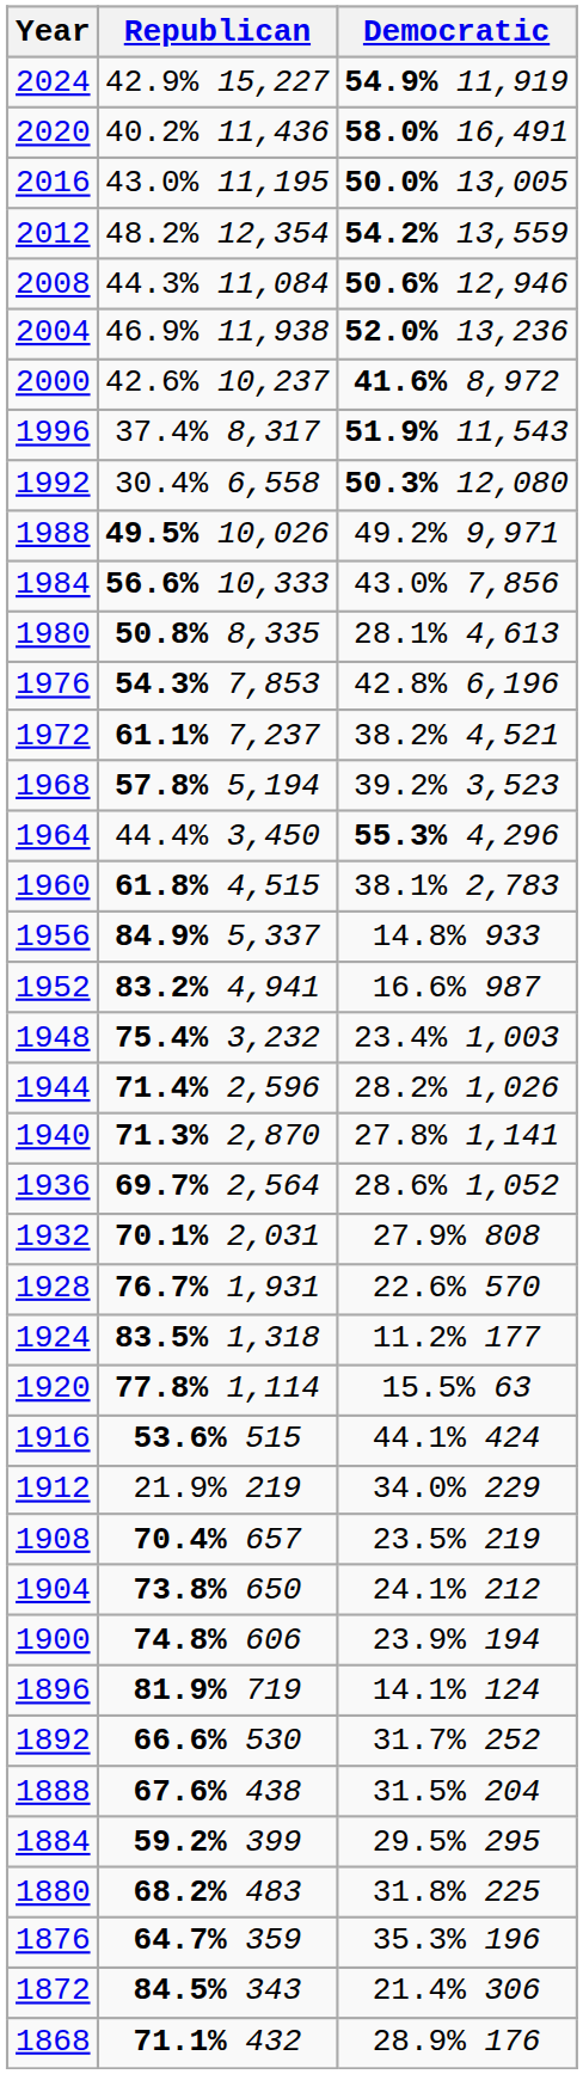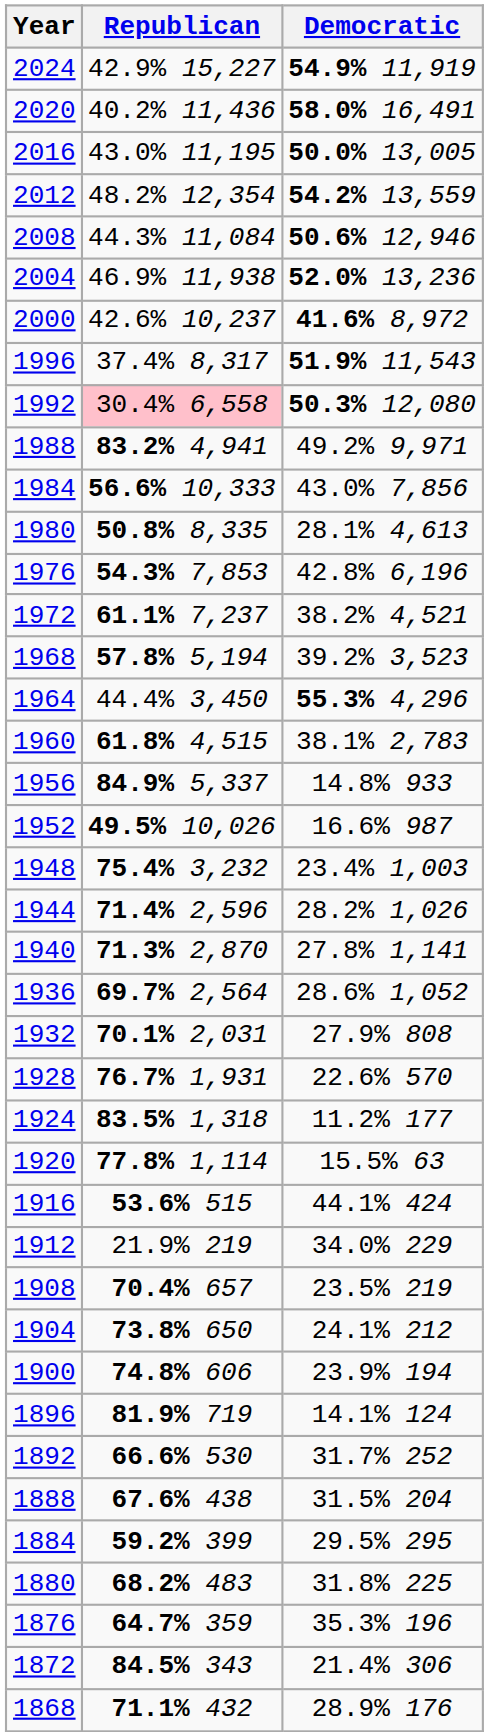 <table class="wikitable"  style="float:right; margin:1em; font-size:95%;">
 <tr style="background:lightgrey;">
 <th>Year</th>
 <th><a href='#'>Republican</a></th>
 <th><a href='#'>Democratic</a></th>
 </tr>
 <tr>
 <td align="center" ><a href='#'>2024</a></td>
 <td align="center" >42.9% <em>15,227</em></td>
 <td align="center" ><strong>54.9%</strong> <em>11,919</em></td>
 </tr>
 <tr>
 <td align="center" ><a href='#'>2020</a></td>
 <td align="center" >40.2% <em>11,436</em></td>
 <td align="center" ><strong>58.0%</strong> <em>16,491</em></td>
 </tr>
 <tr>
 <td align="center" ><a href='#'>2016</a></td>
 <td align="center" >43.0% <em>11,195</em></td>
 <td align="center" ><strong>50.0%</strong> <em>13,005</em></td>
 </tr>
 <tr>
 <td align="center" ><a href='#'>2012</a></td>
 <td align="center" >48.2% <em>12,354</em></td>
 <td align="center" ><strong>54.2%</strong> <em>13,559</em></td>
 </tr>
 <tr>
 <td align="center" ><a href='#'>2008</a></td>
 <td align="center" >44.3% <em>11,084</em></td>
 <td align="center" ><strong>50.6%</strong> <em>12,946</em></td>
 </tr>
 <tr>
 <td align="center" ><a href='#'>2004</a></td>
 <td align="center" >46.9% <em>11,938</em></td>
 <td align="center" ><strong>52.0%</strong> <em>13,236</em></td>
 </tr>
 <tr>
 <td align="center" ><a href='#'>2000</a></td>
 <td align="center" >42.6% <em>10,237</em></td>
 <td align="center" ><strong>41.6%</strong> <em>8,972</em></td>
 </tr>
 <tr>
 <td align="center" ><a href='#'>1996</a></td>
 <td align="center" >37.4% <em>8,317</em></td>
 <td align="center" ><strong>51.9%</strong> <em>11,543</em></td>
 </tr>
 <tr>
 <td align="center" ><a href='#'>1992</a></td>
-<td align="center" >30.4% <em>6,558</em></td>
+<td align="center"  style="background: pink;">30.4% <em>6,558</em></td>
 <td align="center" ><strong>50.3%</strong> <em>12,080</em></td>
 </tr>
 <tr>
 <td align="center" ><a href='#'>1988</a></td>
-<td align="center" ><strong>49.5%</strong> <em>10,026</em></td>
+<td align="center" ><strong>83.2%</strong> <em>4,941</em></td>
 <td align="center" >49.2% <em>9,971</em></td>
 </tr>
 <tr>
 <td align="center" ><a href='#'>1984</a></td>
 <td align="center" ><strong>56.6%</strong> <em>10,333</em></td>
 <td align="center" >43.0% <em>7,856</em></td>
 </tr>
 <tr>
 <td align="center" ><a href='#'>1980</a></td>
 <td align="center" ><strong>50.8%</strong> <em>8,335</em></td>
 <td align="center" >28.1% <em>4,613</em></td>
 </tr>
 <tr>
 <td align="center" ><a href='#'>1976</a></td>
 <td align="center" ><strong>54.3%</strong> <em>7,853</em></td>
 <td align="center" >42.8% <em>6,196</em></td>
 </tr>
 <tr>
 <td align="center" ><a href='#'>1972</a></td>
 <td align="center" ><strong>61.1%</strong> <em>7,237</em></td>
 <td align="center" >38.2% <em>4,521</em></td>
 </tr>
 <tr>
 <td align="center" ><a href='#'>1968</a></td>
 <td align="center" ><strong>57.8%</strong> <em>5,194</em></td>
 <td align="center" >39.2% <em>3,523</em></td>
 </tr>
 <tr>
 <td align="center" ><a href='#'>1964</a></td>
 <td align="center" >44.4% <em>3,450</em></td>
 <td align="center" ><strong>55.3%</strong> <em>4,296</em></td>
 </tr>
 <tr>
 <td align="center" ><a href='#'>1960</a></td>
 <td align="center" ><strong>61.8%</strong> <em>4,515</em></td>
 <td align="center" >38.1% <em>2,783</em></td>
 </tr>
 <tr>
 <td align="center" ><a href='#'>1956</a></td>
 <td align="center" ><strong>84.9%</strong> <em>5,337</em></td>
 <td align="center" >14.8% <em>933</em></td>
 </tr>
 <tr>
 <td align="center" ><a href='#'>1952</a></td>
-<td align="center" ><strong>83.2%</strong> <em>4,941</em></td>
+<td align="center" ><strong>49.5%</strong> <em>10,026</em></td>
 <td align="center" >16.6% <em>987</em></td>
 </tr>
 <tr>
 <td align="center" ><a href='#'>1948</a></td>
 <td align="center" ><strong>75.4%</strong> <em>3,232</em></td>
 <td align="center" >23.4% <em>1,003</em></td>
 </tr>
 <tr>
 <td align="center" ><a href='#'>1944</a></td>
 <td align="center" ><strong>71.4%</strong> <em>2,596</em></td>
 <td align="center" >28.2% <em>1,026</em></td>
 </tr>
 <tr>
 <td align="center" ><a href='#'>1940</a></td>
 <td align="center" ><strong>71.3%</strong> <em>2,870</em></td>
 <td align="center" >27.8% <em>1,141</em></td>
 </tr>
 <tr>
 <td align="center" ><a href='#'>1936</a></td>
 <td align="center" ><strong>69.7%</strong> <em>2,564</em></td>
 <td align="center" >28.6% <em>1,052</em></td>
 </tr>
 <tr>
 <td align="center" ><a href='#'>1932</a></td>
 <td align="center" ><strong>70.1%</strong> <em>2,031</em></td>
 <td align="center" >27.9% <em>808</em></td>
 </tr>
 <tr>
 <td align="center" ><a href='#'>1928</a></td>
 <td align="center" ><strong>76.7%</strong> <em>1,931</em></td>
 <td align="center" >22.6% <em>570</em></td>
 </tr>
 <tr>
 <td align="center" ><a href='#'>1924</a></td>
 <td align="center" ><strong>83.5%</strong> <em>1,318</em></td>
 <td align="center" >11.2% <em>177</em></td>
 </tr>
 <tr>
 <td align="center" ><a href='#'>1920</a></td>
 <td align="center" ><strong>77.8%</strong> <em>1,114</em></td>
 <td align="center" >15.5% <em>63</em></td>
 </tr>
 <tr>
 <td align="center" ><a href='#'>1916</a></td>
 <td align="center" ><strong>53.6%</strong> <em>515</em></td>
 <td align="center" >44.1% <em>424</em></td>
 </tr>
 <tr>
 <td align="center" ><a href='#'>1912</a></td>
 <td align="center" >21.9% <em>219</em></td>
 <td align="center" >34.0% <em>229</em></td>
 </tr>
 <tr>
 <td align="center" ><a href='#'>1908</a></td>
 <td align="center" ><strong>70.4%</strong> <em>657</em></td>
 <td align="center" >23.5% <em>219</em></td>
 </tr>
 <tr>
 <td align="center" ><a href='#'>1904</a></td>
 <td align="center" ><strong>73.8%</strong> <em>650</em></td>
 <td align="center" >24.1% <em>212</em></td>
 </tr>
 <tr>
 <td align="center" ><a href='#'>1900</a></td>
 <td align="center" ><strong>74.8%</strong> <em>606</em></td>
 <td align="center" >23.9% <em>194</em></td>
 </tr>
 <tr>
 <td align="center" ><a href='#'>1896</a></td>
 <td align="center" ><strong>81.9%</strong> <em>719</em></td>
 <td align="center" >14.1% <em>124</em></td>
 </tr>
 <tr>
 <td align="center" ><a href='#'>1892</a></td>
 <td align="center" ><strong>66.6%</strong> <em>530</em></td>
 <td align="center" >31.7% <em>252</em></td>
 </tr>
 <tr>
 <td align="center" ><a href='#'>1888</a></td>
 <td align="center" ><strong>67.6%</strong> <em>438</em></td>
 <td align="center" >31.5% <em>204</em></td>
 </tr>
 <tr>
 <td align="center" ><a href='#'>1884</a></td>
 <td align="center" ><strong>59.2%</strong> <em>399</em></td>
 <td align="center" >29.5% <em>295</em></td>
 </tr>
 <tr>
 <td align="center" ><a href='#'>1880</a></td>
 <td align="center" ><strong>68.2%</strong> <em>483</em></td>
 <td align="center" >31.8% <em>225</em></td>
 </tr>
 <tr>
 <td align="center" ><a href='#'>1876</a></td>
 <td align="center" ><strong>64.7%</strong> <em>359</em></td>
 <td align="center" >35.3% <em>196</em></td>
 </tr>
 <tr>
 <td align="center" ><a href='#'>1872</a></td>
 <td align="center" ><strong>84.5%</strong> <em>343</em></td>
 <td align="center" >21.4% <em>306</em></td>
 </tr>
 <tr>
 <td align="center" ><a href='#'>1868</a></td>
 <td align="center" ><strong>71.1%</strong> <em>432</em></td>
 <td align="center" >28.9% <em>176</em></td>
 </tr>
 </table>
